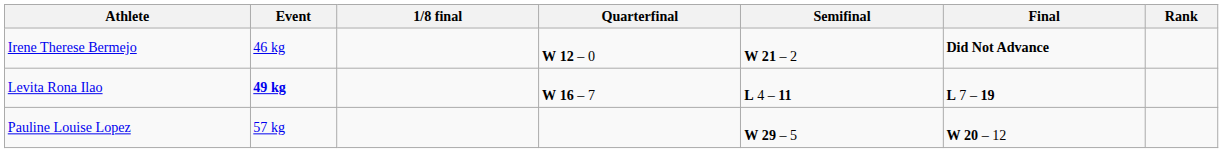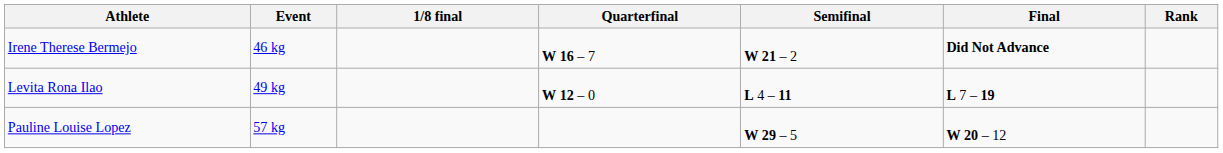 <table class="wikitable" width="98%" style="text-align:left; font-size:90%">
 <tr>
 <th width="17%">Athlete</th>
 <th width="6%">Event</th>
 <th width="14%">1/8 final</th>
 <th width="14%">Quarterfinal</th>
 <th width="14%">Semifinal</th>
 <th width="14%">Final</th>
 <th width="5%">Rank</th>
 </tr>
 <tr>
 <td><a href='#'>Irene Therese Bermejo</a></td>
 <td><a href='#'>46 kg</a></td>
 <td></td>
-<td> <br> <strong>W</strong> <strong>12</strong> – 0</td>
+<td> <br> <strong>W</strong> <strong>16</strong> – 7</td>
 <td> <br> <strong>W</strong> <strong>21</strong> – 2</td>
 <td><strong>Did Not Advance</strong></td>
 <td></td>
 </tr>
 <tr>
 <td><a href='#'>Levita Rona Ilao</a></td>
-<td><strong><a href='#'>49 kg</a></strong></td>
+<td><a href='#'>49 kg</a></td>
 <td></td>
-<td> <br> <strong>W</strong> <strong>16</strong> – 7</td>
+<td> <br> <strong>W</strong> <strong>12</strong> – 0</td>
 <td> <br> <strong>L</strong> 4 – <strong>11</strong></td>
 <td> <br> <strong>L</strong> 7 – <strong>19</strong></td>
 <td></td>
 </tr>
 <tr>
 <td><a href='#'>Pauline Louise Lopez</a></td>
 <td><a href='#'>57 kg</a></td>
 <td></td>
 <td></td>
 <td> <br> <strong>W</strong> <strong>29</strong> – 5</td>
 <td> <br> <strong>W</strong> <strong>20</strong> – 12</td>
 <td></td>
 </tr>
 </table>
